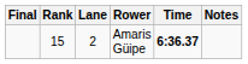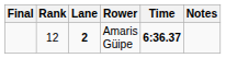 <table class="wikitable" style="text-align:center">
 <tr>
 <th>Final</th>
 <th>Rank</th>
 <th>Lane</th>
 <th>Rower</th>
 <th>Time</th>
 <th>Notes</th>
 </tr>
 <tr>
 <td></td>
-<td>15</td>
-<td>2</td>
+<td>12</td>
+<td><strong>2</strong></td>
 <td align=left>Amaris<br>Güipe</td>
 <td><strong>6:36.37</strong></td>
 <td></td>
 </tr>
 </table>
